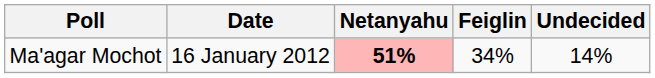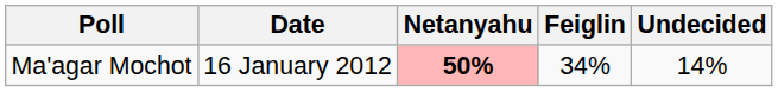 <table class="wikitable" style="text-align:center">
 <tr valign="top">
 <th>Poll</th>
 <th>Date</th>
 <th>Netanyahu</th>
 <th>Feiglin</th>
 <th>Undecided</th>
 </tr>
 <tr>
 <td align=left>Ma'agar Mochot</td>
 <td>16 January 2012</td>
-<td style="background:#ffb6b6;"><strong>51%</strong></td>
+<td style="background:#ffb6b6;"><strong>50%</strong></td>
 <td>34%</td>
 <td>14%</td>
 </tr>
 </table>
